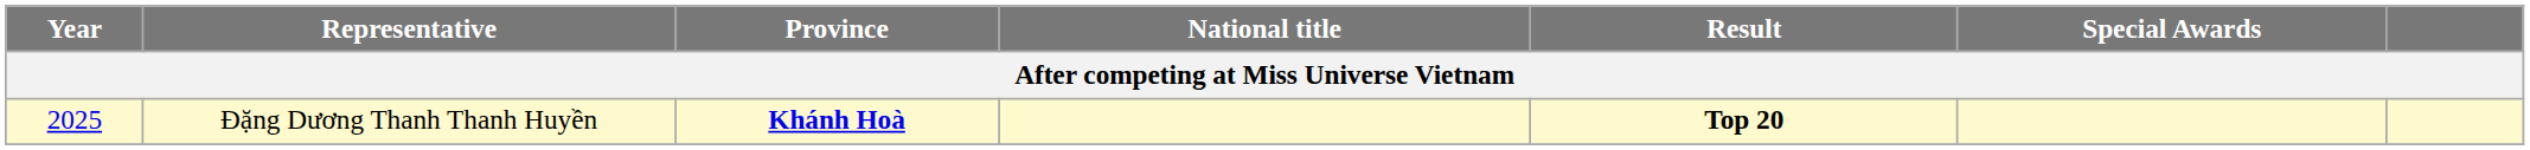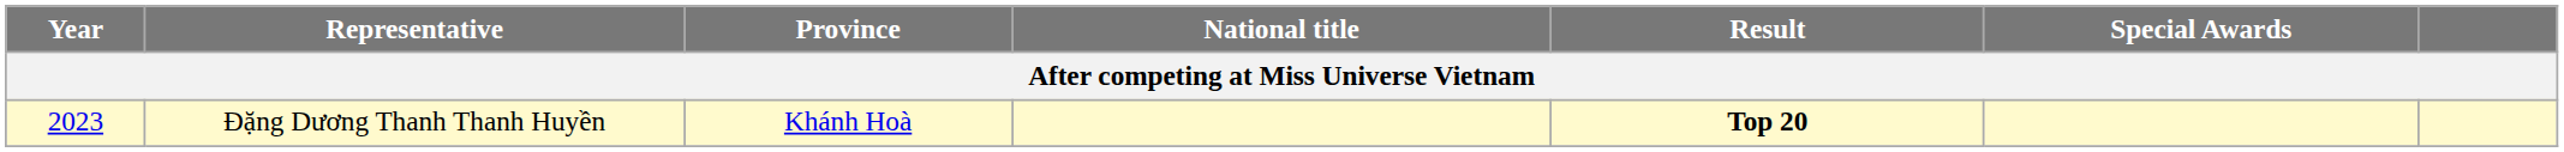 <table class="wikitable sortable" style="font-size: 83%; text-align:center">
 <tr bgcolor="#787878" colspan=10 align="center">
 <th width="60" style="background-color:#787878;color:#FFFFFF;"><span><strong>Year</strong></span></th>
 <th width="250" style="background-color:#787878;color:#FFFFFF;"><span><strong>Representative</strong></span></th>
 <th width="150" style="background-color:#787878;color:#FFFFFF;"><span><strong>Province</strong></span></th>
 <th width="250" style="background-color:#787878;color:#FFFFFF;"><span><strong>National title</strong></span></th>
 <th width="200" style="background-color:#787878;color:#FFFFFF;"><span><strong>Result</strong></span></th>
 <th width="200" style="background-color:#787878;color:#FFFFFF;"><span><strong>Special Awards</strong></span></th>
 <th width="60" style="background-color:#787878;color:#FFFFFF;"><span><strong></strong></span></th>
 </tr>
 <tr>
 <th colspan="7">After competing at Miss Universe Vietnam</th>
 </tr>
 <tr style="background-color:#FFFACD;">
-<td><a href='#'>2025</a></td>
+<td><a href='#'>2023</a></td>
 <td>Đặng Dương Thanh Thanh Huyền</td>
-<td><strong><a href='#'>Khánh Hoà</a></strong></td>
+<td><a href='#'>Khánh Hoà</a></td>
 <td style="background:;"></td>
 <td><strong>Top 20</strong></td>
 <td style="background:;"></td>
 <td></td>
 </tr>
 </table>
